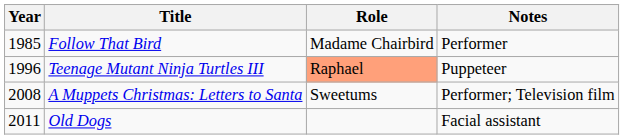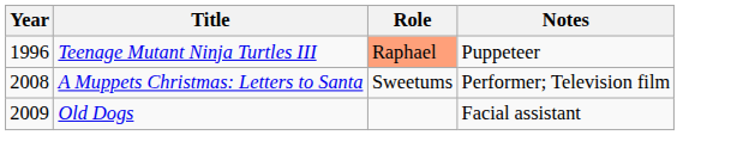 <table class="wikitable">
 <tr>
 <th>Year</th>
 <th>Title</th>
 <th>Role</th>
 <th>Notes</th>
-</tr>
-<tr>
-<td>1985</td>
-<td><em><a href='#'>Follow That Bird</a></em></td>
-<td>Madame Chairbird</td>
-<td>Performer</td>
 </tr>
 <tr>
 <td>1996</td>
 <td><em><a href='#'>Teenage Mutant Ninja Turtles III</a></em></td>
 <td style="background: lightsalmon;">Raphael</td>
 <td>Puppeteer</td>
 </tr>
 <tr>
 <td>2008</td>
 <td><em><a href='#'>A Muppets Christmas: Letters to Santa</a></em></td>
 <td>Sweetums</td>
 <td>Performer; Television film</td>
 </tr>
 <tr>
-<td>2011</td>
+<td>2009</td>
 <td><em><a href='#'>Old Dogs</a></em></td>
 <td></td>
 <td>Facial assistant</td>
 </tr>
 </table>
